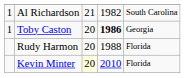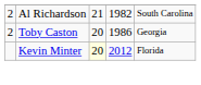 <table class="wikitable">
 <tr>
 </tr>
 <tr>
-<td>1</td>
+<td>2</td>
 <td>Al Richardson</td>
 <td>21</td>
 <td>1982</td>
 <td style="font-size:80%;">South Carolina</td>
 </tr>
 <tr>
-<td>1</td>
+<td>2</td>
 <td><a href='#'>Toby Caston</a></td>
 <td>20</td>
-<td><strong>1986</strong></td>
+<td>1986</td>
 <td style="font-size:80%;">Georgia</td>
-</tr>
-<tr>
-<td></td>
-<td>Rudy Harmon</td>
-<td>20</td>
-<td>1988</td>
-<td style="font-size:80%;">Florida</td>
 </tr>
 <tr>
 <td></td>
 <td><a href='#'>Kevin Minter</a></td>
 <td style="background: lightyellow;">20</td>
-<td><a href='#'>2010</a></td>
+<td><a href='#'>2012</a></td>
 <td style="font-size:80%;">Florida</td>
 </tr>
 </table>
